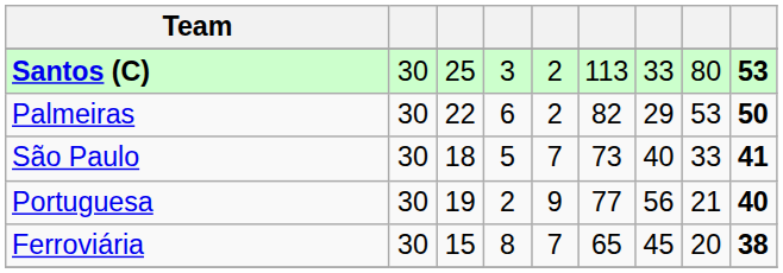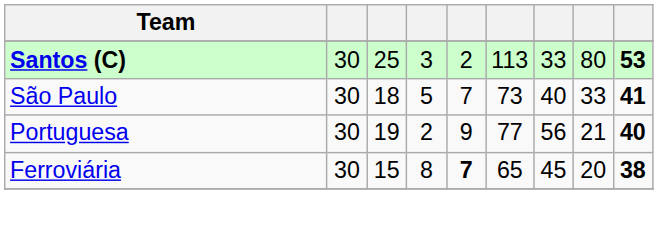 <table class="wikitable" style="text-align: center;">
 <tr>
 <th width="215">Team</th>
 <th width="20"></th>
 <th width="20"></th>
 <th width="20"></th>
 <th width="20"></th>
 <th width="20"></th>
 <th width="20"></th>
 <th width="20"></th>
 <th width="20"></th>
 </tr>
 <tr>
 </tr>
 <tr bgcolor=#CCFFCC>
 <td align=left><strong><a href='#'>Santos</a> (C)</strong></td>
 <td>30</td>
 <td>25</td>
 <td>3</td>
 <td>2</td>
 <td>113</td>
 <td>33</td>
 <td>80</td>
 <td><strong>53</strong></td>
-</tr>
-<tr>
-<td align=left><a href='#'>Palmeiras</a></td>
-<td>30</td>
-<td>22</td>
-<td>6</td>
-<td>2</td>
-<td>82</td>
-<td>29</td>
-<td>53</td>
-<td><strong>50</strong></td>
 </tr>
 <tr>
 <td align=left><a href='#'>São Paulo</a></td>
 <td>30</td>
 <td>18</td>
 <td>5</td>
 <td>7</td>
 <td>73</td>
 <td>40</td>
 <td>33</td>
 <td><strong>41</strong></td>
 </tr>
 <tr>
 <td align=left><a href='#'>Portuguesa</a></td>
 <td>30</td>
 <td>19</td>
 <td>2</td>
 <td>9</td>
 <td>77</td>
 <td>56</td>
 <td>21</td>
 <td><strong>40</strong></td>
 </tr>
 <tr>
 <td align=left><a href='#'>Ferroviária</a></td>
 <td>30</td>
 <td>15</td>
 <td>8</td>
-<td>7</td>
+<td><strong>7</strong></td>
 <td>65</td>
 <td>45</td>
 <td>20</td>
 <td><strong>38</strong></td>
 </tr>
 <tr>
 </tr>
 </table>
